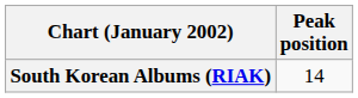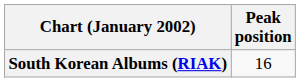 <table class="wikitable plainrowheaders">
 <tr>
 <th>Chart (January 2002)</th>
 <th>Peak<br>position</th>
 </tr>
 <tr>
 <th scope="row">South Korean Albums (<a href='#'>RIAK</a>)</th>
-<td style="text-align:center;">14</td>
+<td style="text-align:center;">16</td>
 </tr>
 </table>
